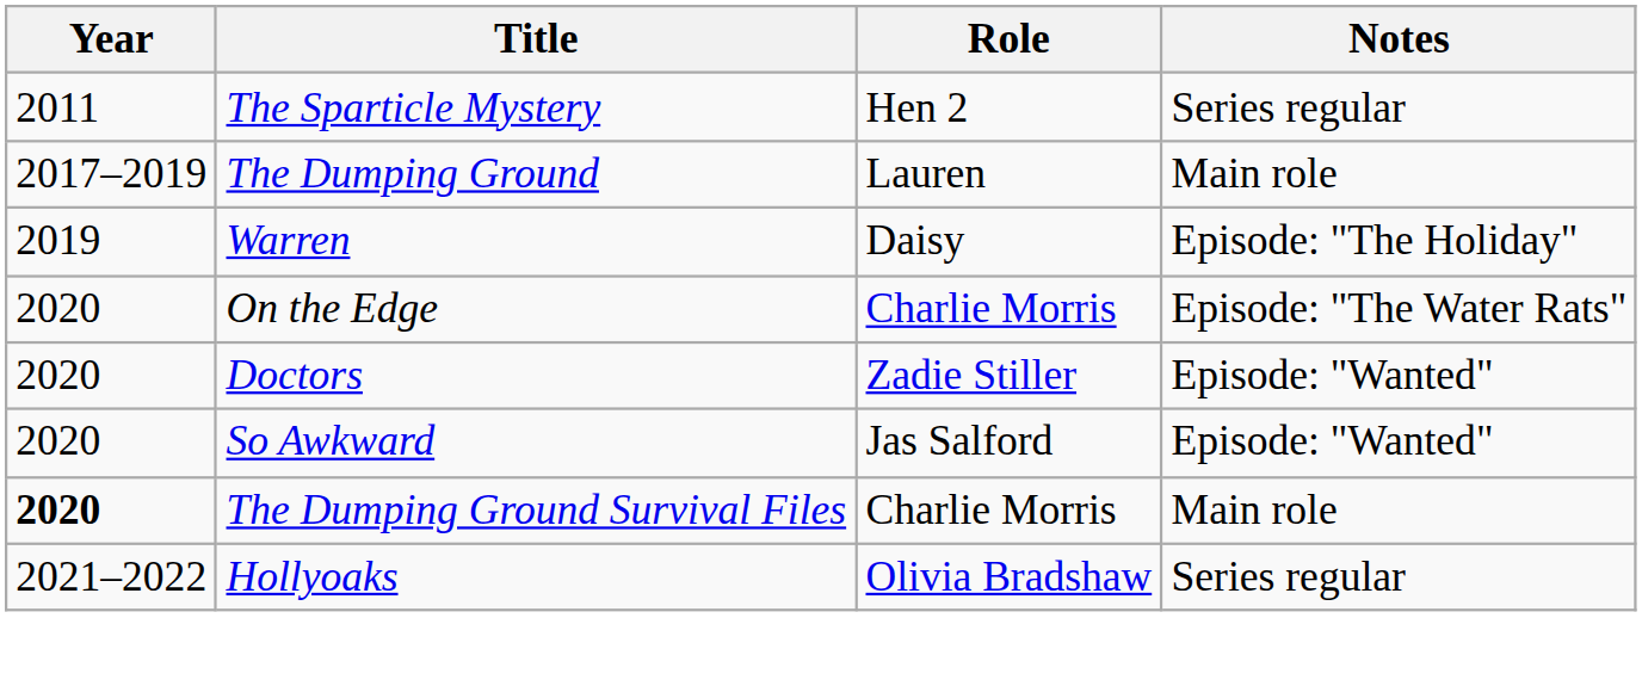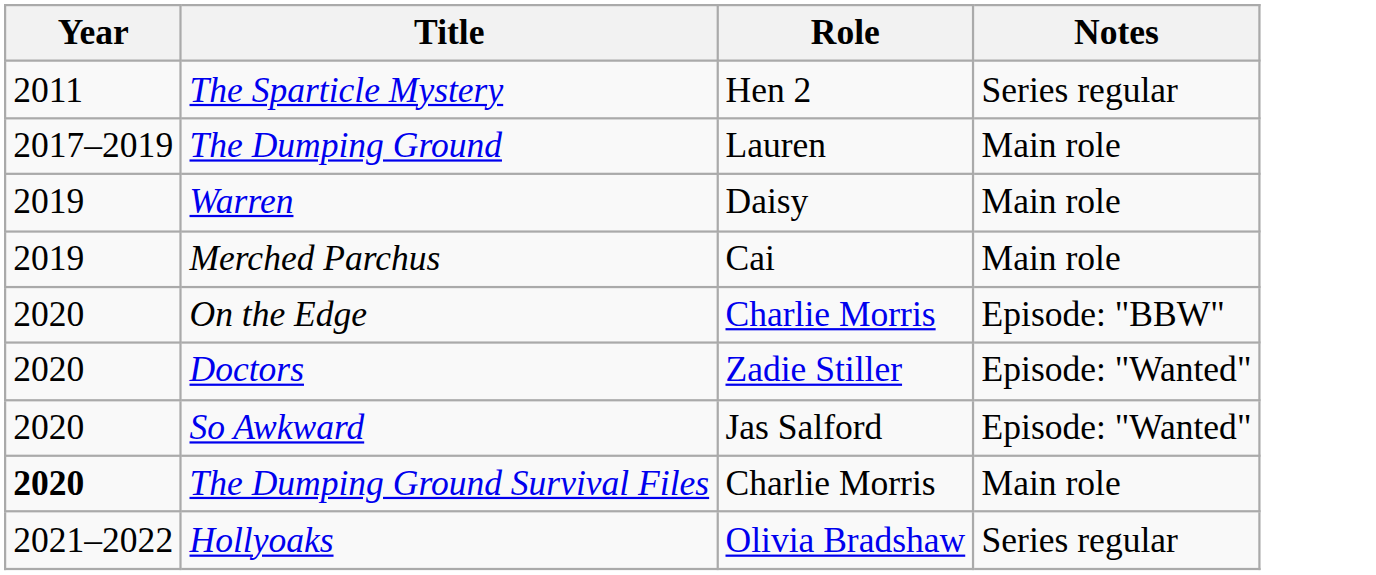 <table class="wikitable">
 <tr>
 <th>Year</th>
 <th>Title</th>
 <th>Role</th>
 <th>Notes</th>
 </tr>
 <tr>
 <td>2011</td>
 <td><em><a href='#'>The Sparticle Mystery</a></em></td>
 <td>Hen 2</td>
 <td>Series regular</td>
 </tr>
 <tr>
 <td>2017–2019</td>
 <td><em><a href='#'>The Dumping Ground</a></em></td>
 <td>Lauren</td>
 <td>Main role</td>
 </tr>
 <tr>
 <td>2019</td>
 <td><em><a href='#'>Warren</a></em></td>
 <td>Daisy</td>
-<td>Episode: "The Holiday"</td>
+<td>Main role</td>
+</tr>
+<tr>
+<td>2019</td>
+<td><em>Merched Parchus</em></td>
+<td>Cai</td>
+<td>Main role</td>
 </tr>
 <tr>
 <td>2020</td>
 <td><em>On the Edge</em></td>
 <td><a href='#'>Charlie Morris</a></td>
-<td>Episode: "The Water Rats"</td>
+<td>Episode: "BBW"</td>
 </tr>
 <tr>
 <td>2020</td>
 <td><em><a href='#'>Doctors</a></em></td>
 <td><a href='#'>Zadie Stiller</a></td>
 <td>Episode: "Wanted"</td>
 </tr>
 <tr>
 <td>2020</td>
 <td><em><a href='#'>So Awkward</a></em></td>
 <td>Jas Salford</td>
 <td>Episode: "Wanted"</td>
 </tr>
 <tr>
 <td><strong>2020</strong></td>
 <td><em><a href='#'>The Dumping Ground Survival Files</a></em></td>
 <td>Charlie Morris</td>
 <td>Main role</td>
 </tr>
 <tr>
 <td>2021–2022</td>
 <td><em><a href='#'>Hollyoaks</a></em></td>
 <td><a href='#'>Olivia Bradshaw</a></td>
 <td>Series regular</td>
 </tr>
 </table>
